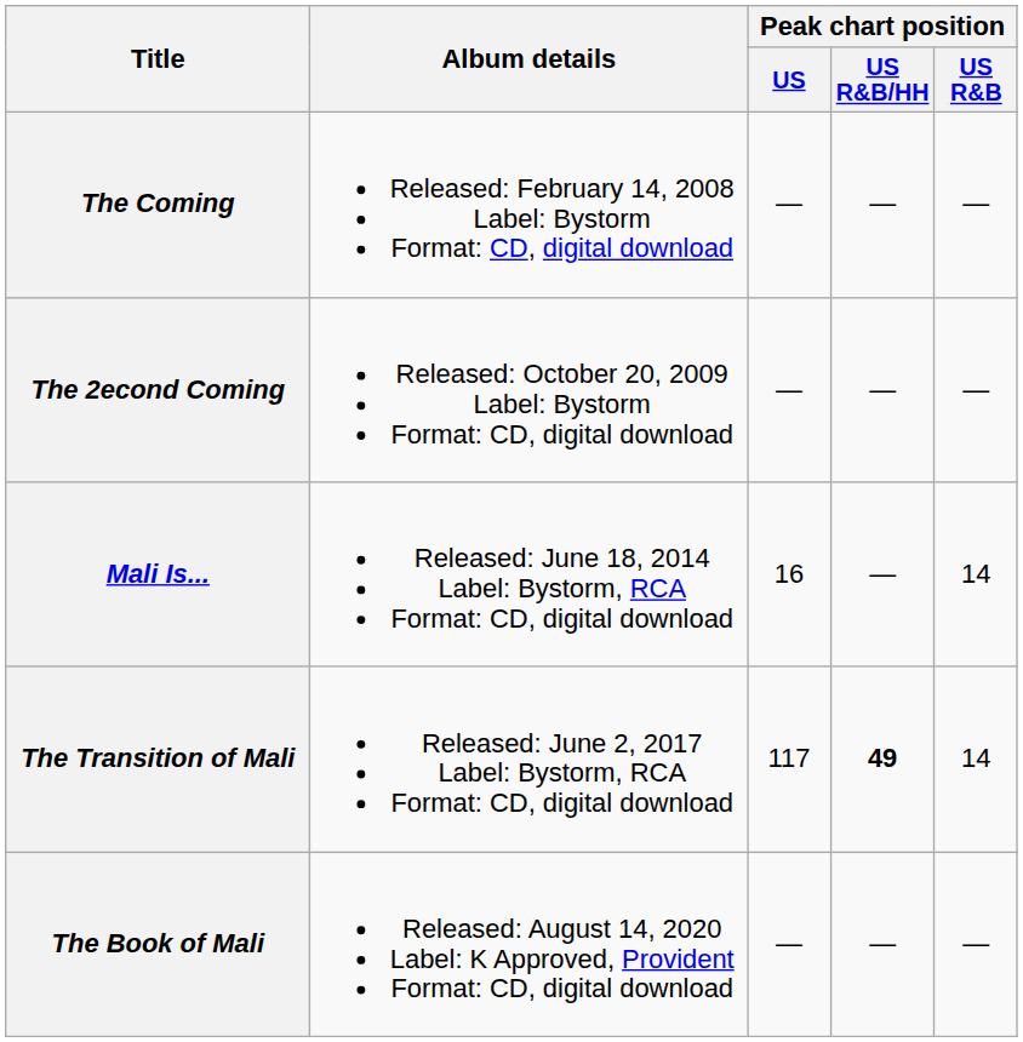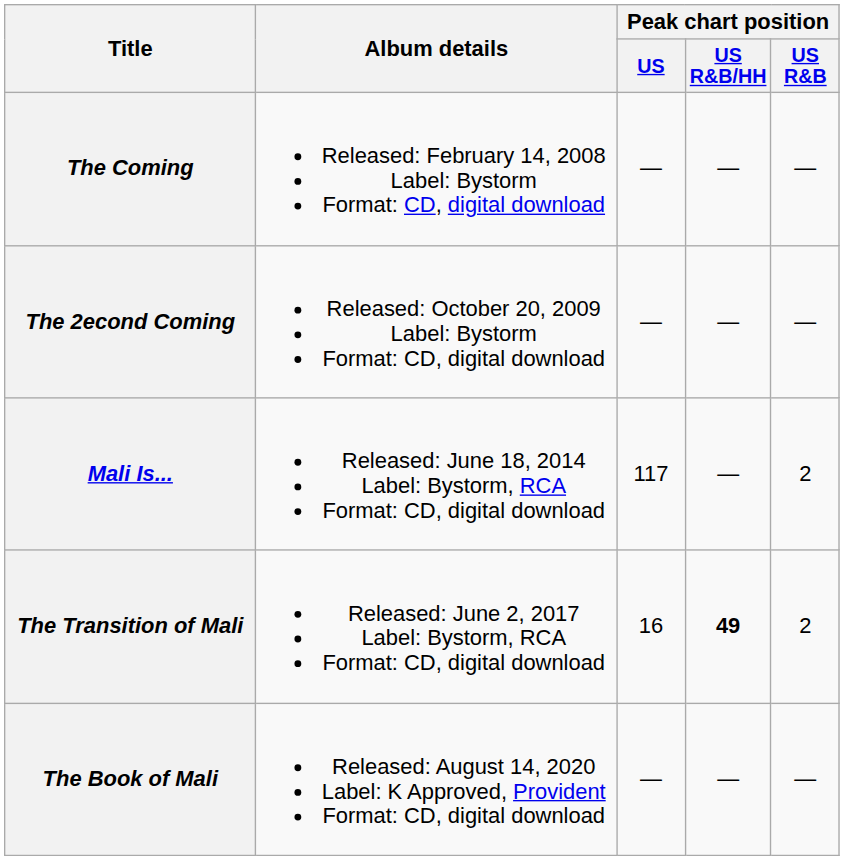 <table class="wikitable plainrowheaders" style="text-align:center;">
 <tr>
 <th scope="col" rowspan="2" style="width:11em;">Title</th>
 <th scope="col" rowspan="2" style="width:16em;">Album details</th>
 <th scope="col" colspan="9">Peak chart position</th>
 </tr>
 <tr>
 <th scope="col" style="width:3em;font-size:90%;"><a href='#'>US</a></th>
 <th scope="col" style="width:3em;font-size:90%;"><a href='#'>US<br>R&B/HH</a></th>
 <th scope="col" style="width:3em;font-size:90%;"><a href='#'>US R&B</a></th>
 </tr>
 <tr>
 <th scope="row"><em>The Coming</em></th>
 <td><br><ul><li>Released: February 14, 2008</li><li>Label: Bystorm</li><li>Format: <a href='#'>CD</a>, <a href='#'>digital download</a></li></ul></td>
 <td>—</td>
 <td>—</td>
 <td>—</td>
 </tr>
 <tr>
 <th scope="row"><em>The 2econd Coming</em></th>
 <td><br><ul><li>Released: October 20, 2009</li><li>Label: Bystorm</li><li>Format: CD, digital download</li></ul></td>
 <td>—</td>
 <td>—</td>
 <td>—</td>
 </tr>
 <tr>
 <th scope="row"><em><a href='#'>Mali Is...</a></em></th>
 <td><br><ul><li>Released: June 18, 2014</li><li>Label: Bystorm, <a href='#'>RCA</a></li><li>Format: CD, digital download</li></ul></td>
-<td>16</td>
+<td>117</td>
 <td>—</td>
-<td>14</td>
+<td>2</td>
 </tr>
 <tr>
 <th scope="row"><em>The Transition of Mali</em></th>
 <td><br><ul><li>Released: June 2, 2017</li><li>Label: Bystorm, RCA</li><li>Format: CD, digital download</li></ul></td>
-<td>117</td>
+<td>16</td>
 <td><strong>49</strong></td>
-<td>14</td>
+<td>2</td>
 </tr>
 <tr>
 <th scope="row"><em>The Book of Mali</em></th>
 <td><br><ul><li>Released: August 14, 2020</li><li>Label: K Approved, <a href='#'>Provident</a></li><li>Format: CD, digital download</li></ul></td>
 <td>—</td>
 <td>—</td>
 <td>—</td>
 </tr>
 </table>
